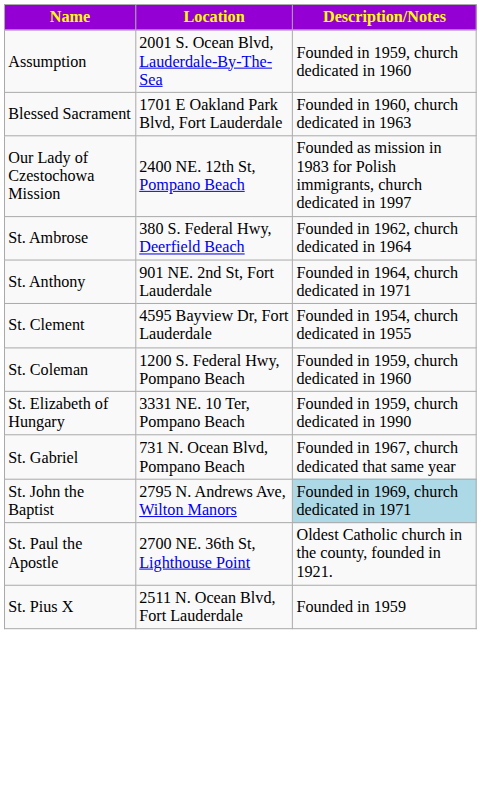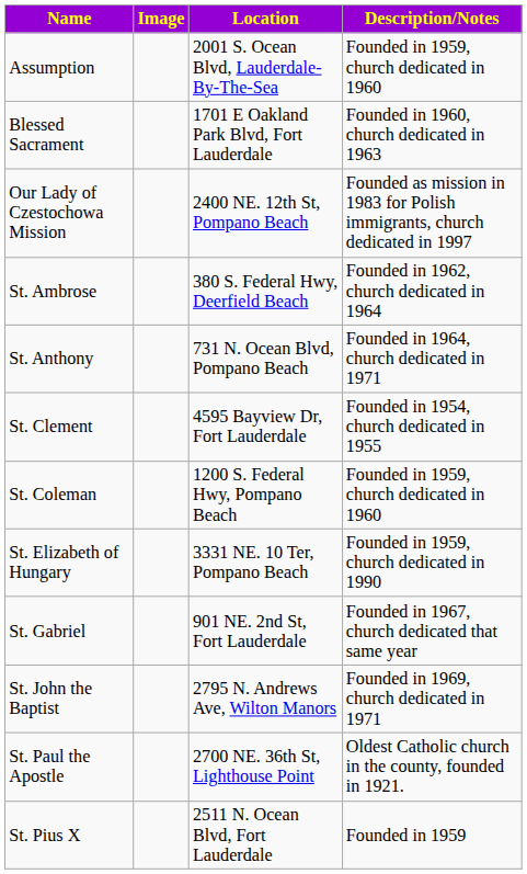 <table class="wikitable sortable" style="width:75%">
 <tr>
 <th style="background:darkviolet; color:yellow;" width="25%"><strong>Name</strong></th>
+<th style="background:darkviolet; color:yellow;" width="10%"><strong>Image</strong></th>
 <th style="background:darkviolet; color:yellow;" width="30%"><strong>Location</strong></th>
 <th style="background:darkviolet; color:yellow;" width="35%"><strong>Description/Notes</strong></th>
 </tr>
 <tr>
 <td>Assumption</td>
+<td></td>
 <td>2001 S. Ocean Blvd, <a href='#'>Lauderdale-By-The-Sea</a></td>
 <td>Founded in 1959, church dedicated in 1960</td>
 </tr>
 <tr>
 <td>Blessed Sacrament</td>
+<td></td>
 <td>1701 E Oakland Park Blvd, Fort Lauderdale</td>
 <td>Founded in 1960, church dedicated in 1963</td>
 </tr>
 <tr>
 <td>Our Lady of Czestochowa Mission</td>
+<td></td>
 <td>2400 NE. 12th St, <a href='#'>Pompano Beach</a></td>
 <td>Founded as mission in 1983 for Polish immigrants, church dedicated in 1997</td>
 </tr>
 <tr>
 <td>St. Ambrose</td>
+<td></td>
 <td>380 S. Federal Hwy, <a href='#'>Deerfield Beach</a></td>
 <td>Founded in 1962, church dedicated in 1964</td>
 </tr>
 <tr>
 <td>St. Anthony</td>
-<td>901 NE. 2nd St, Fort Lauderdale</td>
+<td></td>
+<td>731 N. Ocean Blvd, Pompano Beach</td>
 <td>Founded in 1964, church dedicated in 1971</td>
 </tr>
 <tr>
 <td>St. Clement</td>
+<td></td>
 <td>4595 Bayview Dr, Fort Lauderdale</td>
 <td>Founded in 1954, church dedicated in 1955</td>
 </tr>
 <tr>
 <td>St. Coleman</td>
+<td></td>
 <td>1200 S. Federal Hwy, Pompano Beach</td>
 <td>Founded in 1959, church dedicated in 1960</td>
 </tr>
 <tr>
 <td>St. Elizabeth of Hungary</td>
+<td></td>
 <td>3331 NE. 10 Ter, Pompano Beach</td>
 <td>Founded in 1959, church dedicated in 1990</td>
 </tr>
 <tr>
 <td>St. Gabriel</td>
-<td>731 N. Ocean Blvd, Pompano Beach</td>
+<td></td>
+<td>901 NE. 2nd St, Fort Lauderdale</td>
 <td>Founded in 1967, church dedicated that same year</td>
 </tr>
 <tr>
 <td>St. John the Baptist</td>
+<td></td>
 <td>2795 N. Andrews Ave, <a href='#'>Wilton Manors</a></td>
-<td style="background: lightblue;">Founded in 1969, church dedicated in 1971</td>
+<td>Founded in 1969, church dedicated in 1971</td>
 </tr>
 <tr>
 <td>St. Paul the Apostle</td>
+<td></td>
 <td>2700 NE. 36th St, <a href='#'>Lighthouse Point</a></td>
 <td>Oldest Catholic church in the county, founded in 1921.</td>
 </tr>
 <tr>
 <td>St. Pius X</td>
+<td></td>
 <td>2511 N. Ocean Blvd, Fort Lauderdale</td>
 <td>Founded in 1959</td>
 </tr>
 </table>
